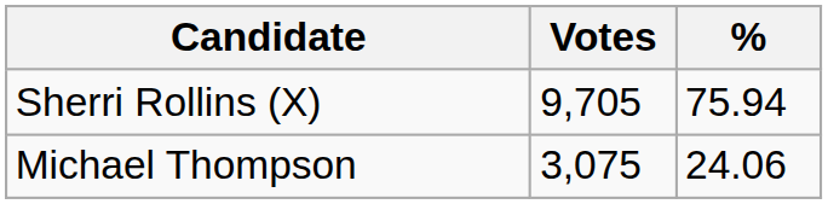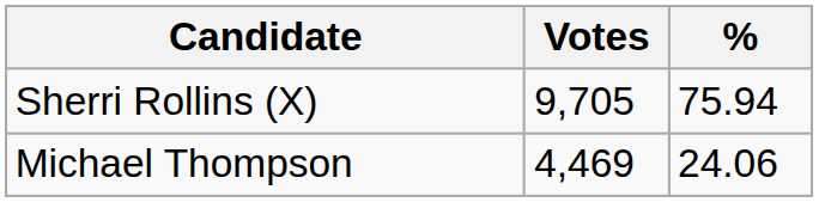 <table class="wikitable">
 <tr>
 <th bgcolor="#DDDDFF" width="200px">Candidate</th>
 <th bgcolor="#DDDDFF" width="50px">Votes</th>
 <th bgcolor="#DDDDFF" width="50px">%</th>
 </tr>
 <tr>
 <td>Sherri Rollins (X)</td>
 <td>9,705</td>
 <td>75.94</td>
 </tr>
 <tr>
 <td>Michael Thompson</td>
-<td>3,075</td>
+<td>4,469</td>
 <td>24.06</td>
 </tr>
 </table>
